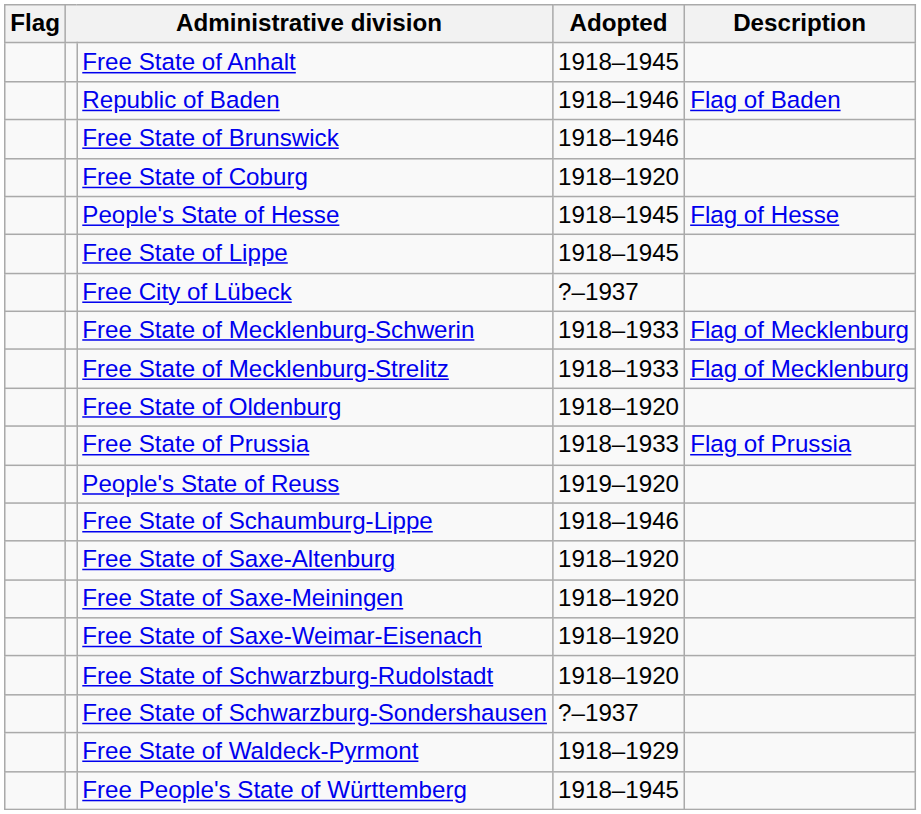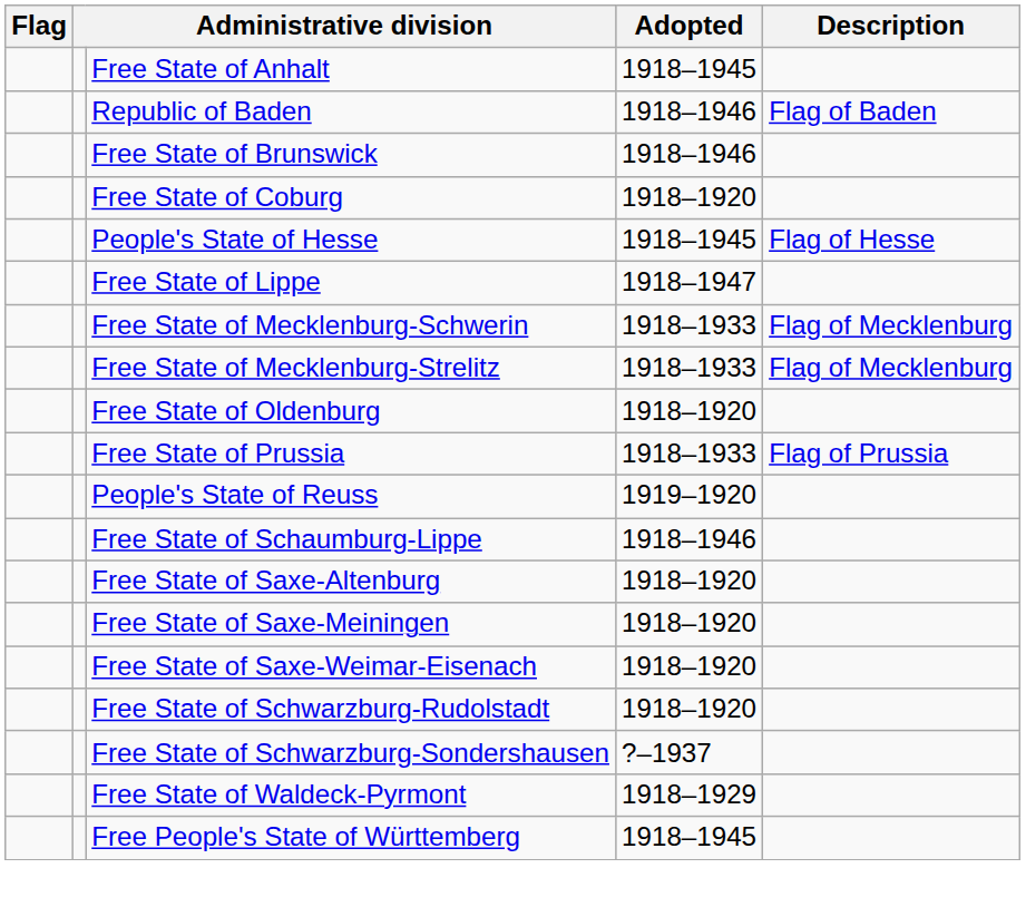 <table class="wikitable sortable">
 <tr>
 <th class="unsortable">Flag</th>
 <th colspan="2">Administrative division</th>
 <th>Adopted</th>
 <th class="unsortable">Description</th>
 </tr>
 <tr>
 <td></td>
 <td></td>
 <td><a href='#'>Free State of Anhalt</a></td>
 <td>1918–1945</td>
 <td></td>
 </tr>
 <tr>
 <td></td>
 <td></td>
 <td><a href='#'>Republic of Baden</a></td>
 <td>1918–1946</td>
 <td><a href='#'>Flag of Baden</a></td>
 </tr>
 <tr>
 <td></td>
 <td></td>
 <td><a href='#'>Free State of Brunswick</a></td>
 <td>1918–1946</td>
 <td></td>
 </tr>
 <tr>
 <td></td>
 <td></td>
 <td><a href='#'>Free State of Coburg</a></td>
 <td>1918–1920</td>
 <td></td>
 </tr>
 <tr>
 <td></td>
 <td></td>
 <td><a href='#'>People's State of Hesse</a></td>
 <td>1918–1945</td>
 <td><a href='#'>Flag of Hesse</a></td>
 </tr>
 <tr>
 <td></td>
 <td></td>
 <td><a href='#'>Free State of Lippe</a></td>
-<td>1918–1945</td>
-<td></td>
-</tr>
-<tr>
-<td></td>
-<td></td>
-<td><a href='#'>Free City of Lübeck</a></td>
-<td>?–1937</td>
+<td>1918–1947</td>
 <td></td>
 </tr>
 <tr>
 <td></td>
 <td></td>
 <td><a href='#'>Free State of Mecklenburg-Schwerin</a></td>
 <td>1918–1933</td>
 <td><a href='#'>Flag of Mecklenburg</a></td>
 </tr>
 <tr>
 <td></td>
 <td></td>
 <td><a href='#'>Free State of Mecklenburg-Strelitz</a></td>
 <td>1918–1933</td>
 <td><a href='#'>Flag of Mecklenburg</a></td>
 </tr>
 <tr>
 <td></td>
 <td></td>
 <td><a href='#'>Free State of Oldenburg</a></td>
 <td>1918–1920</td>
 <td></td>
 </tr>
 <tr>
 <td></td>
 <td></td>
 <td><a href='#'>Free State of Prussia</a></td>
 <td>1918–1933</td>
 <td><a href='#'>Flag of Prussia</a></td>
 </tr>
 <tr>
 <td></td>
 <td></td>
 <td><a href='#'>People's State of Reuss</a></td>
 <td>1919–1920</td>
 <td></td>
 </tr>
 <tr>
 <td></td>
 <td></td>
 <td><a href='#'>Free State of Schaumburg-Lippe</a></td>
 <td>1918–1946</td>
 <td></td>
 </tr>
 <tr>
 <td></td>
 <td></td>
 <td><a href='#'>Free State of Saxe-Altenburg</a></td>
 <td>1918–1920</td>
 <td></td>
 </tr>
 <tr>
 <td></td>
 <td></td>
 <td><a href='#'>Free State of Saxe-Meiningen</a></td>
 <td>1918–1920</td>
 <td></td>
 </tr>
 <tr>
 <td></td>
 <td></td>
 <td><a href='#'>Free State of Saxe-Weimar-Eisenach</a></td>
 <td>1918–1920</td>
 <td></td>
 </tr>
 <tr>
 <td></td>
 <td></td>
 <td><a href='#'>Free State of Schwarzburg-Rudolstadt</a></td>
 <td>1918–1920</td>
 <td></td>
 </tr>
 <tr>
 <td></td>
 <td></td>
 <td><a href='#'>Free State of Schwarzburg-Sondershausen</a></td>
 <td>?–1937</td>
 <td></td>
 </tr>
 <tr>
 <td></td>
 <td></td>
 <td><a href='#'>Free State of Waldeck-Pyrmont</a></td>
 <td>1918–1929</td>
 <td></td>
 </tr>
 <tr>
 <td></td>
 <td></td>
 <td><a href='#'>Free People's State of Württemberg</a></td>
 <td>1918–1945</td>
 <td></td>
 </tr>
 <tr>
 </tr>
 </table>
